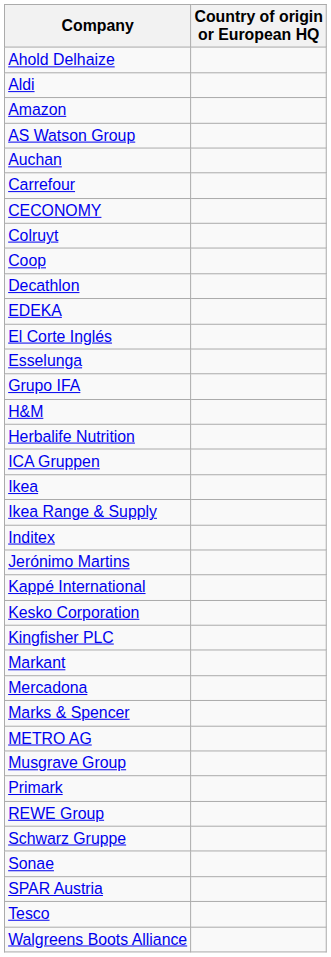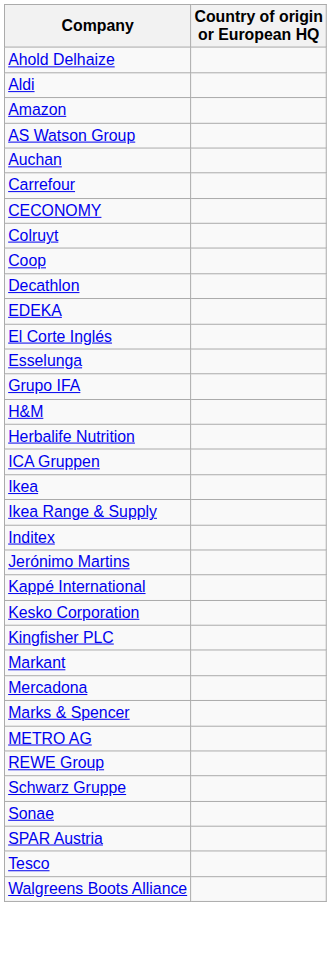 <table class="wikitable sortable">
 <tr>
 <th>Company</th>
 <th>Country of origin<br>or European HQ</th>
 </tr>
 <tr>
 <td><a href='#'>Ahold Delhaize</a></td>
 <td></td>
 </tr>
 <tr>
 <td><a href='#'>Aldi</a></td>
 <td></td>
 </tr>
 <tr>
 <td><a href='#'>Amazon</a></td>
 <td></td>
 </tr>
 <tr>
 <td><a href='#'>AS Watson Group</a></td>
 <td></td>
 </tr>
 <tr>
 <td><a href='#'>Auchan</a></td>
 <td></td>
 </tr>
 <tr>
 <td><a href='#'>Carrefour</a></td>
 <td></td>
 </tr>
 <tr>
 <td><a href='#'>CECONOMY</a></td>
 <td></td>
 </tr>
 <tr>
 <td><a href='#'>Colruyt</a></td>
 <td></td>
 </tr>
 <tr>
 <td><a href='#'>Coop</a></td>
 <td></td>
 </tr>
 <tr>
 <td><a href='#'>Decathlon</a></td>
 <td></td>
 </tr>
 <tr>
 <td><a href='#'>EDEKA</a></td>
 <td></td>
 </tr>
 <tr>
 <td><a href='#'>El Corte Inglés</a></td>
 <td></td>
 </tr>
 <tr>
 <td><a href='#'>Esselunga</a></td>
 <td></td>
 </tr>
 <tr>
 <td><a href='#'>Grupo IFA</a></td>
 <td></td>
 </tr>
 <tr>
 <td><a href='#'>H&M</a></td>
 <td></td>
 </tr>
 <tr>
 <td><a href='#'>Herbalife Nutrition</a></td>
 <td></td>
 </tr>
 <tr>
 <td><a href='#'>ICA Gruppen</a></td>
 <td></td>
 </tr>
 <tr>
 <td><a href='#'>Ikea</a></td>
 <td></td>
 </tr>
 <tr>
 <td><a href='#'>Ikea Range & Supply</a></td>
 <td></td>
 </tr>
 <tr>
 <td><a href='#'>Inditex</a></td>
 <td></td>
 </tr>
 <tr>
 <td><a href='#'>Jerónimo Martins</a></td>
 <td></td>
 </tr>
 <tr>
 <td><a href='#'>Kappé International</a></td>
 <td></td>
 </tr>
 <tr>
 <td><a href='#'>Kesko Corporation</a></td>
 <td></td>
 </tr>
 <tr>
 <td><a href='#'>Kingfisher PLC</a></td>
 <td></td>
 </tr>
 <tr>
 <td><a href='#'>Markant</a></td>
 <td></td>
 </tr>
 <tr>
 <td><a href='#'>Mercadona</a></td>
 <td></td>
 </tr>
 <tr>
 <td><a href='#'>Marks & Spencer</a></td>
 <td></td>
 </tr>
 <tr>
 <td><a href='#'>METRO AG</a></td>
 <td></td>
 </tr>
 <tr>
-<td><a href='#'>Musgrave Group</a></td>
-<td></td>
-</tr>
-<tr>
-<td><a href='#'>Primark</a></td>
-<td></td>
-</tr>
-<tr>
 <td><a href='#'>REWE Group</a></td>
 <td></td>
 </tr>
 <tr>
 <td><a href='#'>Schwarz Gruppe</a></td>
 <td></td>
 </tr>
 <tr>
 <td><a href='#'>Sonae</a></td>
 <td></td>
 </tr>
 <tr>
 <td><a href='#'>SPAR Austria</a></td>
 <td></td>
 </tr>
 <tr>
 <td><a href='#'>Tesco</a></td>
 <td></td>
 </tr>
 <tr>
 <td><a href='#'>Walgreens Boots Alliance</a></td>
 <td></td>
 </tr>
 </table>
